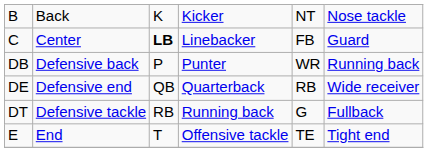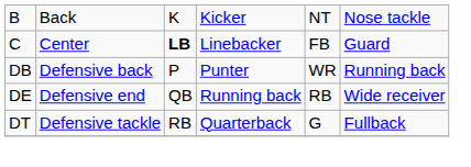 <table class="wikitable">
 <tr>
 <td>B</td>
 <td>Back</td>
 <td>K</td>
 <td><a href='#'>Kicker</a></td>
 <td>NT</td>
 <td><a href='#'>Nose tackle</a></td>
 </tr>
 <tr>
 <td>C</td>
 <td><a href='#'>Center</a></td>
 <td><strong>LB</strong></td>
 <td><a href='#'>Linebacker</a></td>
 <td>FB</td>
 <td><a href='#'>Guard</a></td>
 </tr>
 <tr>
 <td>DB</td>
 <td><a href='#'>Defensive back</a></td>
 <td>P</td>
 <td><a href='#'>Punter</a></td>
 <td>WR</td>
 <td><a href='#'>Running back</a></td>
 </tr>
 <tr>
 <td>DE</td>
 <td><a href='#'>Defensive end</a></td>
 <td>QB</td>
-<td><a href='#'>Quarterback</a></td>
+<td><a href='#'>Running back</a></td>
 <td>RB</td>
 <td><a href='#'>Wide receiver</a></td>
 </tr>
 <tr>
 <td>DT</td>
 <td><a href='#'>Defensive tackle</a></td>
 <td>RB</td>
-<td><a href='#'>Running back</a></td>
+<td><a href='#'>Quarterback</a></td>
 <td>G</td>
 <td><a href='#'>Fullback</a></td>
 </tr>
 <tr>
-<td>E</td>
-<td><a href='#'>End</a></td>
-<td>T</td>
-<td><a href='#'>Offensive tackle</a></td>
-<td>TE</td>
-<td><a href='#'>Tight end</a></td>
-</tr>
-<tr>
 </tr>
 </table>
